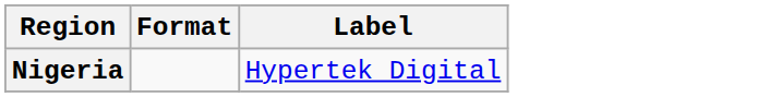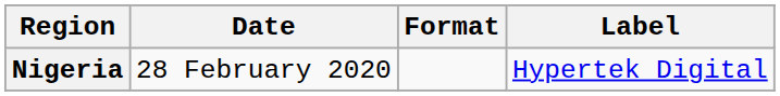 <table class="wikitable plainrowheaders">
 <tr>
 <th scope="col">Region</th>
+<th scope="col">Date</th>
 <th scope="col">Format</th>
 <th scope="col">Label</th>
 </tr>
 <tr>
 <th scope="row">Nigeria</th>
+<td>28 February 2020</td>
 <td></td>
 <td><a href='#'>Hypertek Digital</a></td>
 </tr>
 </table>
